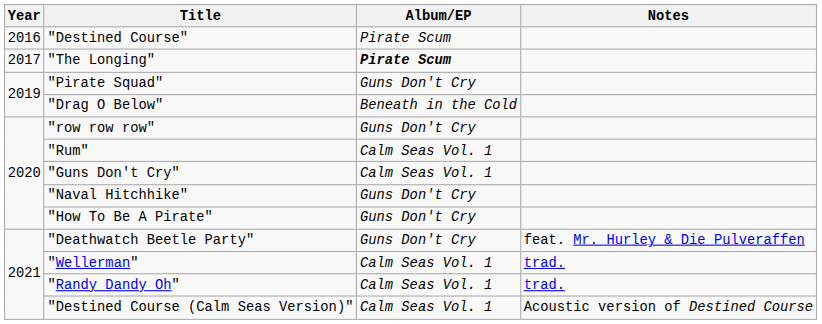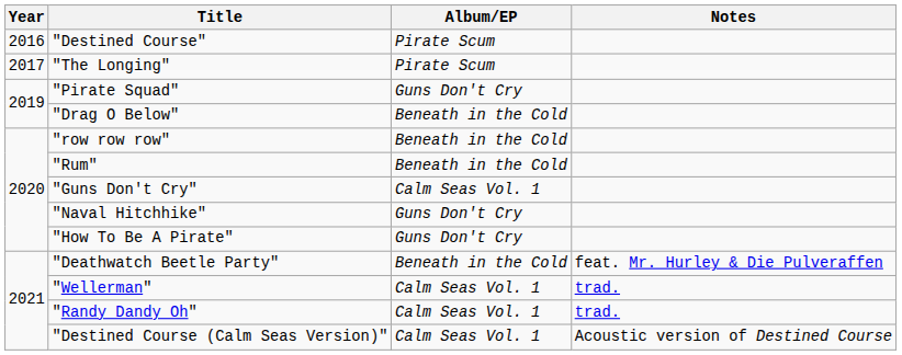 <table class="wikitable">
 <tr>
 <th rowspan=1>Year</th>
 <th rowspan=1>Title</th>
 <th rowspan=1>Album/EP</th>
 <th rowspan=1>Notes</th>
 </tr>
 <tr>
 <td>2016</td>
 <td>"Destined Course"</td>
 <td><em>Pirate Scum</em></td>
 <td></td>
 </tr>
 <tr>
 <td>2017</td>
 <td>"The Longing"</td>
-<td><strong><em>Pirate Scum</em></strong></td>
+<td><em>Pirate Scum</em></td>
 <td></td>
 </tr>
 <tr>
 <td rowspan="2">2019</td>
 <td>"Pirate Squad"</td>
 <td><em>Guns Don't Cry</em></td>
 <td></td>
 </tr>
 <tr>
 <td>"Drag O Below"</td>
 <td><em>Beneath in the Cold</em></td>
 <td></td>
 </tr>
 <tr>
 <td rowspan="5">2020</td>
 <td>"row row row"</td>
-<td><em>Guns Don't Cry</em></td>
+<td><em>Beneath in the Cold</em></td>
 <td></td>
 </tr>
 <tr>
 <td>"Rum"</td>
-<td><em>Calm Seas Vol. 1</em></td>
+<td><em>Beneath in the Cold</em></td>
 <td></td>
 </tr>
 <tr>
 <td>"Guns Don't Cry"</td>
 <td><em>Calm Seas Vol. 1</em></td>
 <td></td>
 </tr>
 <tr>
 <td>"Naval Hitchhike"</td>
 <td><em>Guns Don't Cry</em></td>
 <td></td>
 </tr>
 <tr>
 <td>"How To Be A Pirate"</td>
 <td><em>Guns Don't Cry</em></td>
 <td></td>
 </tr>
 <tr>
 <td rowspan="4">2021</td>
 <td>"Deathwatch Beetle Party"</td>
-<td><em>Guns Don't Cry</em></td>
+<td><em>Beneath in the Cold</em></td>
 <td>feat. <a href='#'>Mr. Hurley & Die Pulveraffen</a></td>
 </tr>
 <tr>
 <td>"<a href='#'>Wellerman</a>"</td>
 <td><em>Calm Seas Vol. 1</em></td>
 <td><a href='#'>trad.</a></td>
 </tr>
 <tr>
 <td>"<a href='#'>Randy Dandy Oh</a>"</td>
 <td><em>Calm Seas Vol. 1</em></td>
 <td><a href='#'>trad.</a></td>
 </tr>
 <tr>
 <td>"Destined Course (Calm Seas Version)"</td>
 <td><em>Calm Seas Vol. 1</em></td>
 <td>Acoustic version of <em>Destined Course</em></td>
 </tr>
 </table>
